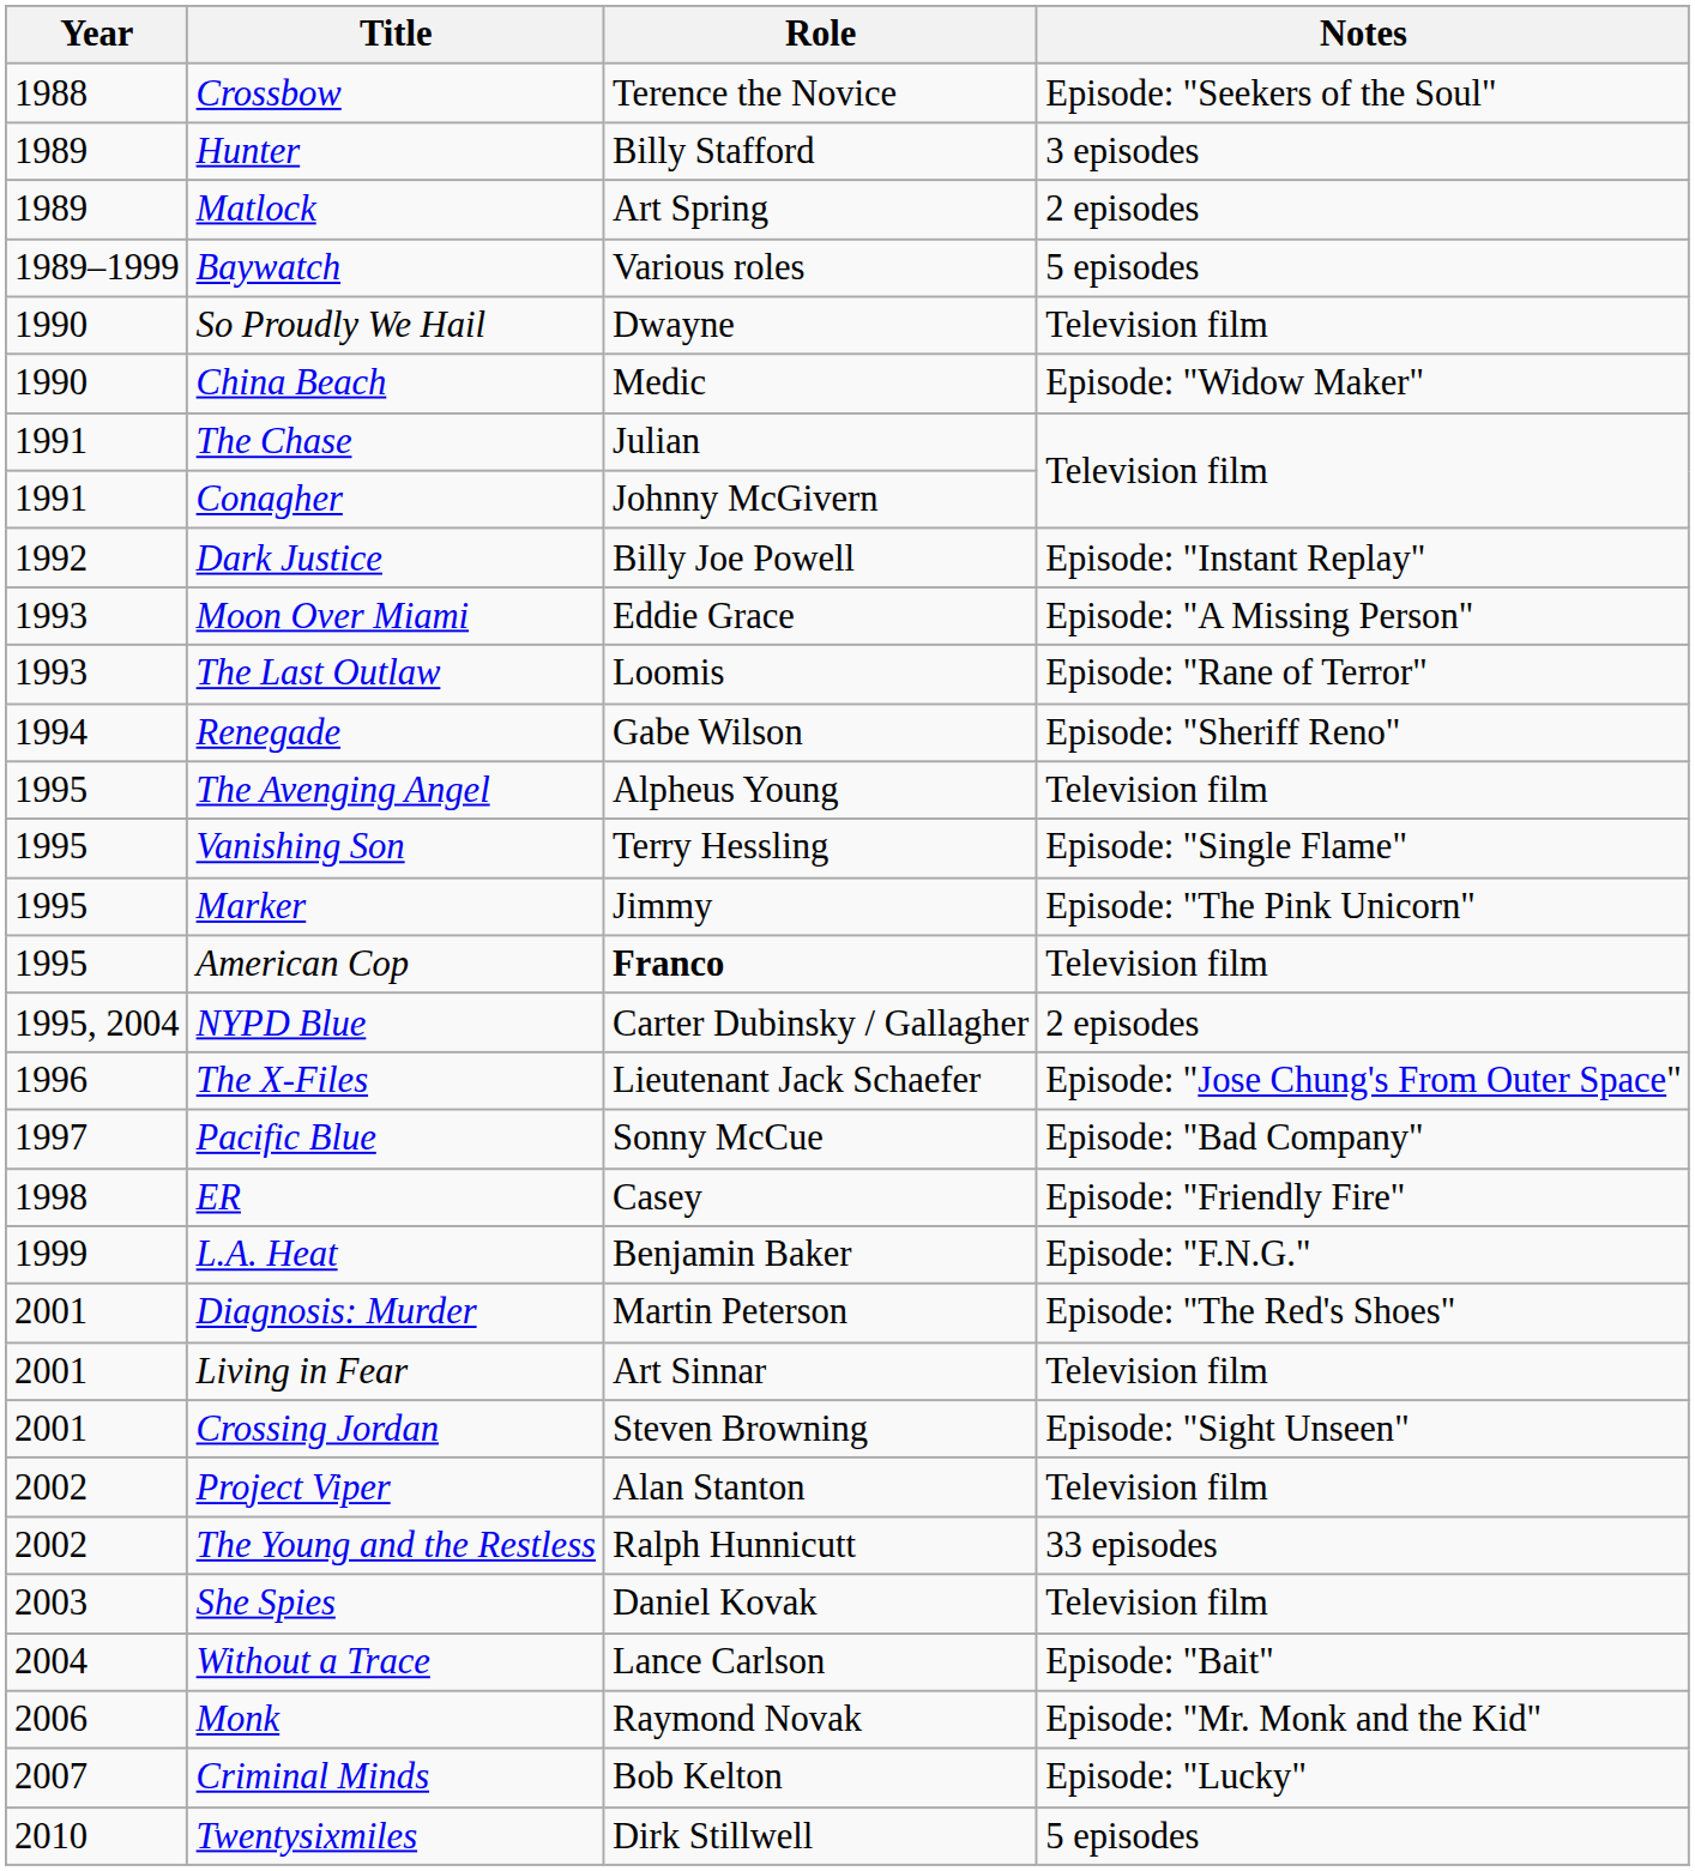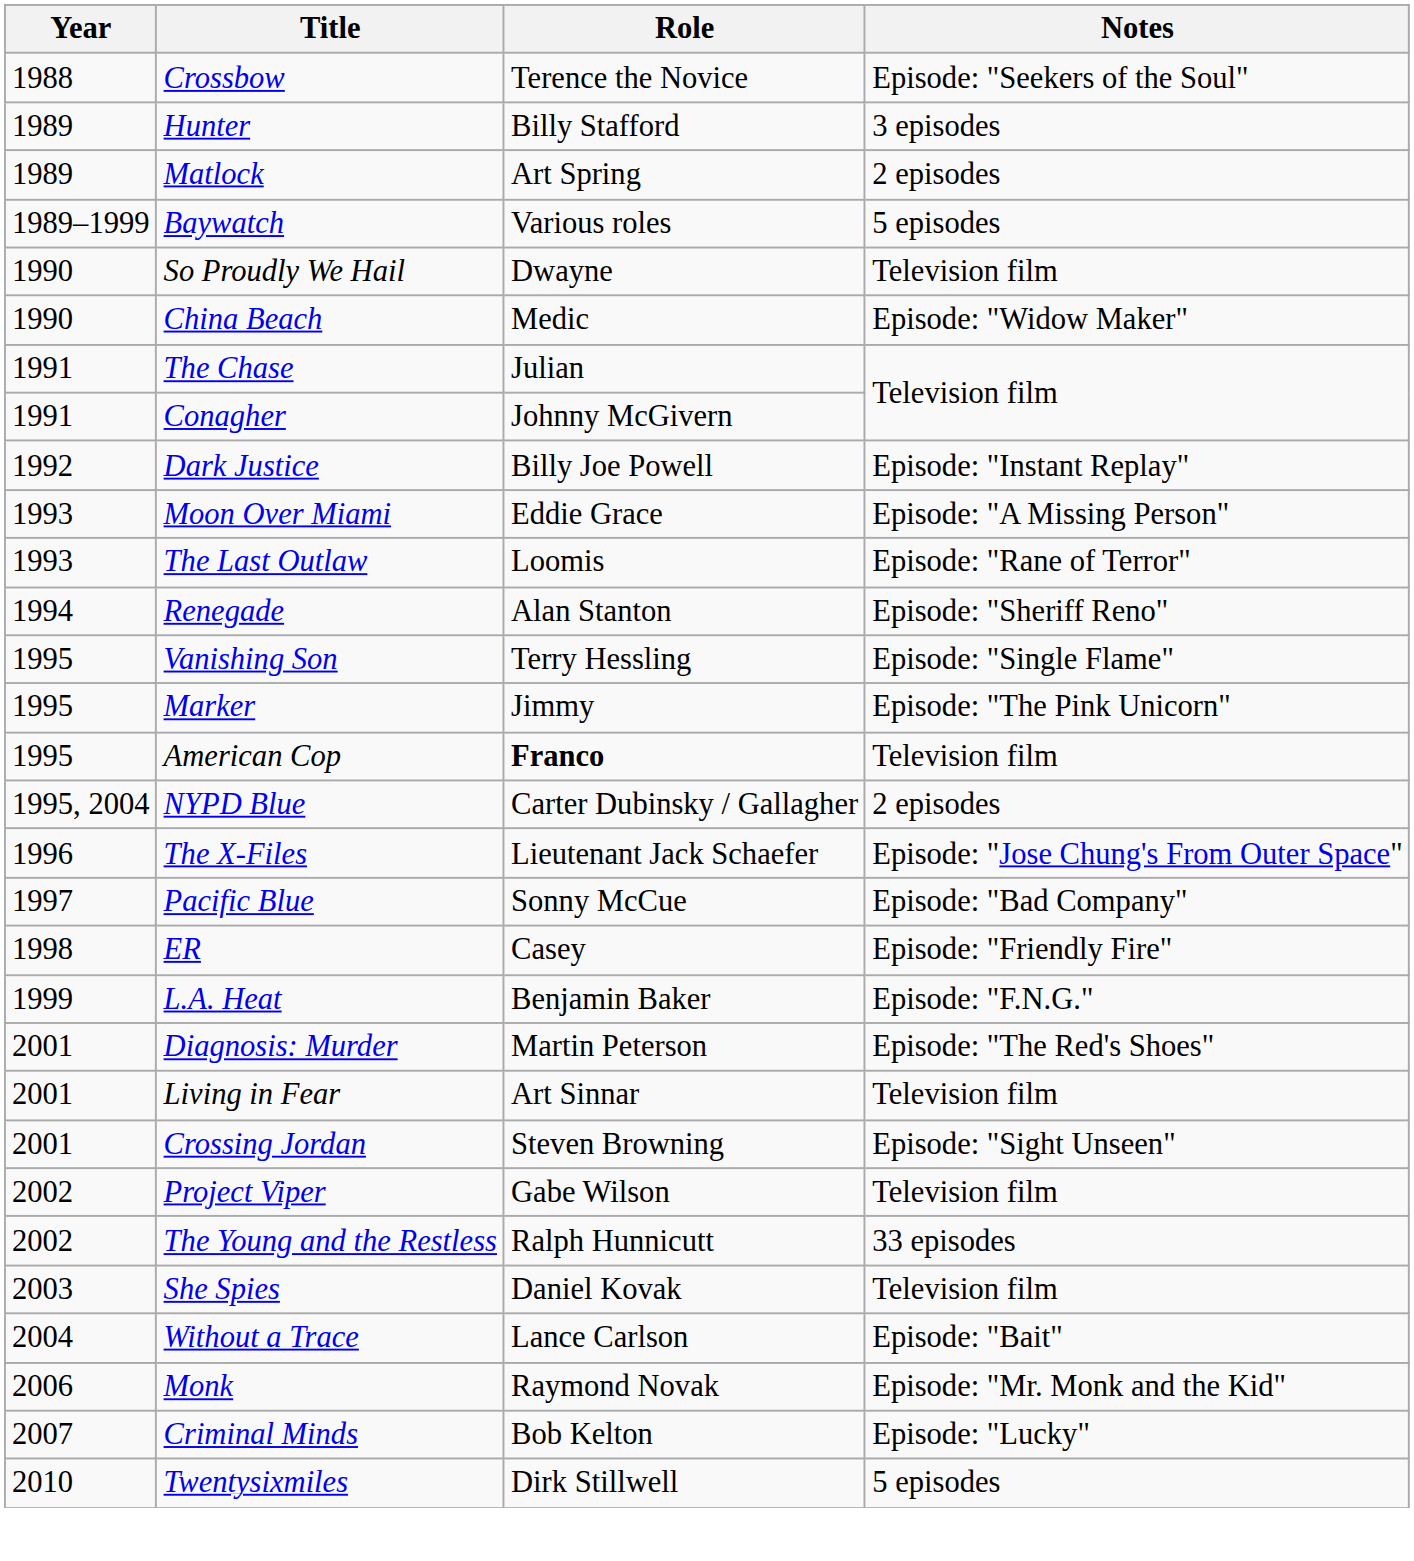 <table class="wikitable sortable">
 <tr>
 <th>Year</th>
 <th>Title</th>
 <th>Role</th>
 <th>Notes</th>
 </tr>
 <tr>
 <td>1988</td>
 <td><a href='#'><em>Crossbow</em></a></td>
 <td>Terence the Novice</td>
 <td>Episode: "Seekers of the Soul"</td>
 </tr>
 <tr>
 <td>1989</td>
 <td><a href='#'><em>Hunter</em></a></td>
 <td>Billy Stafford</td>
 <td>3 episodes</td>
 </tr>
 <tr>
 <td>1989</td>
 <td><a href='#'><em>Matlock</em></a></td>
 <td>Art Spring</td>
 <td>2 episodes</td>
 </tr>
 <tr>
 <td>1989–1999</td>
 <td><em><a href='#'>Baywatch</a></em></td>
 <td>Various roles</td>
 <td>5 episodes</td>
 </tr>
 <tr>
 <td>1990</td>
 <td><em>So Proudly We Hail</em></td>
 <td>Dwayne</td>
 <td>Television film</td>
 </tr>
 <tr>
 <td>1990</td>
 <td><em><a href='#'>China Beach</a></em></td>
 <td>Medic</td>
 <td>Episode: "Widow Maker"</td>
 </tr>
 <tr>
 <td>1991</td>
 <td><a href='#'><em>The Chase</em></a></td>
 <td>Julian</td>
 <td rowspan="2">Television film</td>
 </tr>
 <tr>
 <td>1991</td>
 <td><em><a href='#'>Conagher</a></em></td>
 <td>Johnny McGivern</td>
 </tr>
 <tr>
 <td>1992</td>
 <td><em><a href='#'>Dark Justice</a></em></td>
 <td>Billy Joe Powell</td>
 <td>Episode: "Instant Replay"</td>
 </tr>
 <tr>
 <td>1993</td>
 <td><a href='#'><em>Moon Over Miami</em></a></td>
 <td>Eddie Grace</td>
 <td>Episode: "A Missing Person"</td>
 </tr>
 <tr>
 <td>1993</td>
 <td><a href='#'><em>The Last Outlaw</em></a></td>
 <td>Loomis</td>
 <td>Episode: "Rane of Terror"</td>
 </tr>
 <tr>
 <td>1994</td>
 <td><a href='#'><em>Renegade</em></a></td>
-<td>Gabe Wilson</td>
+<td>Alan Stanton</td>
 <td>Episode: "Sheriff Reno"</td>
-</tr>
-<tr>
-<td>1995</td>
-<td><em><a href='#'>The Avenging Angel</a></em></td>
-<td>Alpheus Young</td>
-<td>Television film</td>
 </tr>
 <tr>
 <td>1995</td>
 <td><em><a href='#'>Vanishing Son</a></em></td>
 <td>Terry Hessling</td>
 <td>Episode: "Single Flame"</td>
 </tr>
 <tr>
 <td>1995</td>
 <td><a href='#'><em>Marker</em></a></td>
 <td>Jimmy</td>
 <td>Episode: "The Pink Unicorn"</td>
 </tr>
 <tr>
 <td>1995</td>
 <td><em>American Cop</em></td>
 <td><strong>Franco</strong></td>
 <td>Television film</td>
 </tr>
 <tr>
 <td>1995, 2004</td>
 <td><em><a href='#'>NYPD Blue</a></em></td>
 <td>Carter Dubinsky / Gallagher</td>
 <td>2 episodes</td>
 </tr>
 <tr>
 <td>1996</td>
 <td><em><a href='#'>The X-Files</a></em></td>
 <td>Lieutenant Jack Schaefer</td>
 <td>Episode: "<a href='#'>Jose Chung's From Outer Space</a>"</td>
 </tr>
 <tr>
 <td>1997</td>
 <td><a href='#'><em>Pacific Blue</em></a></td>
 <td>Sonny McCue</td>
 <td>Episode: "Bad Company"</td>
 </tr>
 <tr>
 <td>1998</td>
 <td><a href='#'><em>ER</em></a></td>
 <td>Casey</td>
 <td>Episode: "Friendly Fire"</td>
 </tr>
 <tr>
 <td>1999</td>
 <td><a href='#'><em>L.A. Heat</em></a></td>
 <td>Benjamin Baker</td>
 <td>Episode: "F.N.G."</td>
 </tr>
 <tr>
 <td>2001</td>
 <td><em><a href='#'>Diagnosis: Murder</a></em></td>
 <td>Martin Peterson</td>
 <td>Episode: "The Red's Shoes"</td>
 </tr>
 <tr>
 <td>2001</td>
 <td><em>Living in Fear</em></td>
 <td>Art Sinnar</td>
 <td>Television film</td>
 </tr>
 <tr>
 <td>2001</td>
 <td><em><a href='#'>Crossing Jordan</a></em></td>
 <td>Steven Browning</td>
 <td>Episode: "Sight Unseen"</td>
 </tr>
 <tr>
 <td>2002</td>
 <td><em><a href='#'>Project Viper</a></em></td>
-<td>Alan Stanton</td>
+<td>Gabe Wilson</td>
 <td>Television film</td>
 </tr>
 <tr>
 <td>2002</td>
 <td><em><a href='#'>The Young and the Restless</a></em></td>
 <td>Ralph Hunnicutt</td>
 <td>33 episodes</td>
 </tr>
 <tr>
 <td>2003</td>
 <td><em><a href='#'>She Spies</a></em></td>
 <td>Daniel Kovak</td>
 <td>Television film</td>
 </tr>
 <tr>
 <td>2004</td>
 <td><em><a href='#'>Without a Trace</a></em></td>
 <td>Lance Carlson</td>
 <td>Episode: "Bait"</td>
 </tr>
 <tr>
 <td>2006</td>
 <td><a href='#'><em>Monk</em></a></td>
 <td>Raymond Novak</td>
 <td>Episode: "Mr. Monk and the Kid"</td>
 </tr>
 <tr>
 <td>2007</td>
 <td><em><a href='#'>Criminal Minds</a></em></td>
 <td>Bob Kelton</td>
 <td>Episode: "Lucky"</td>
 </tr>
 <tr>
 <td>2010</td>
 <td><em><a href='#'>Twentysixmiles</a></em></td>
 <td>Dirk Stillwell</td>
 <td>5 episodes</td>
 </tr>
 </table>
